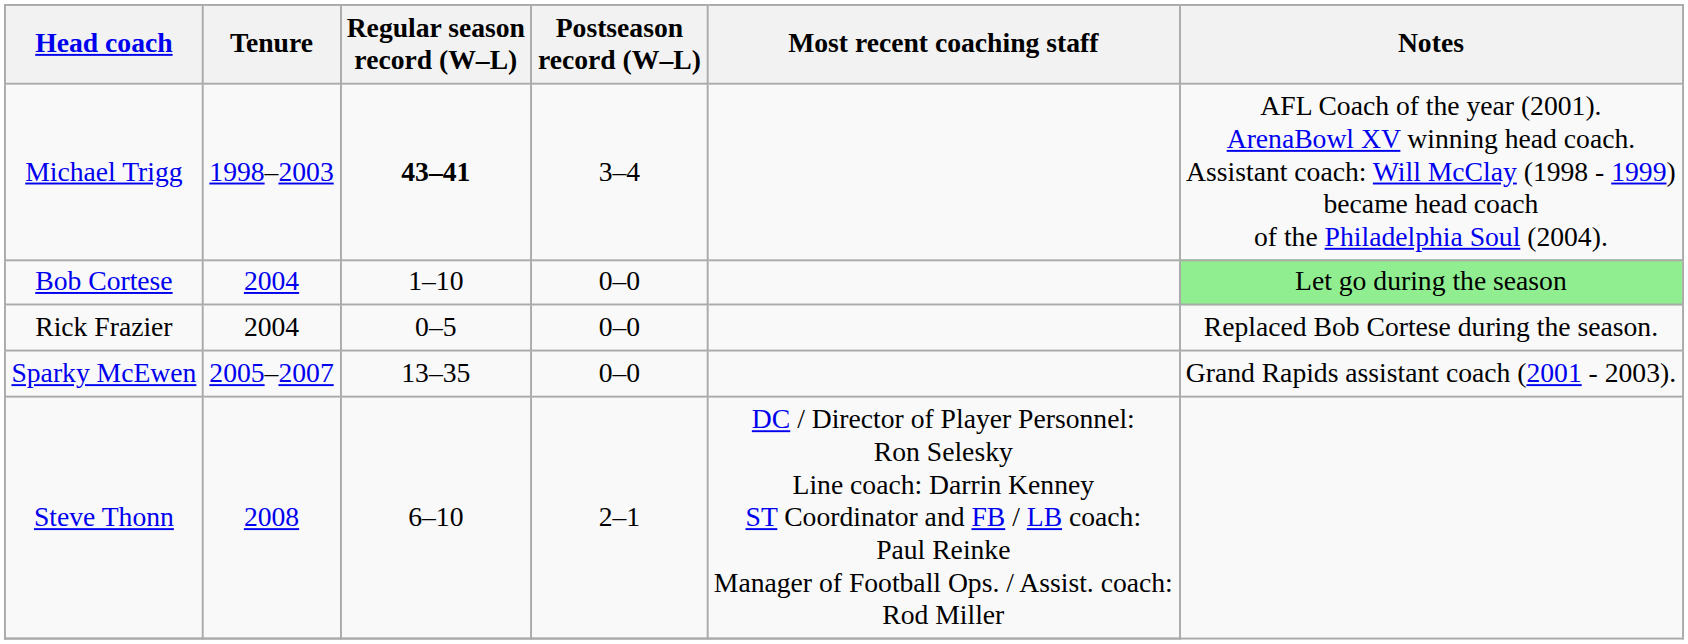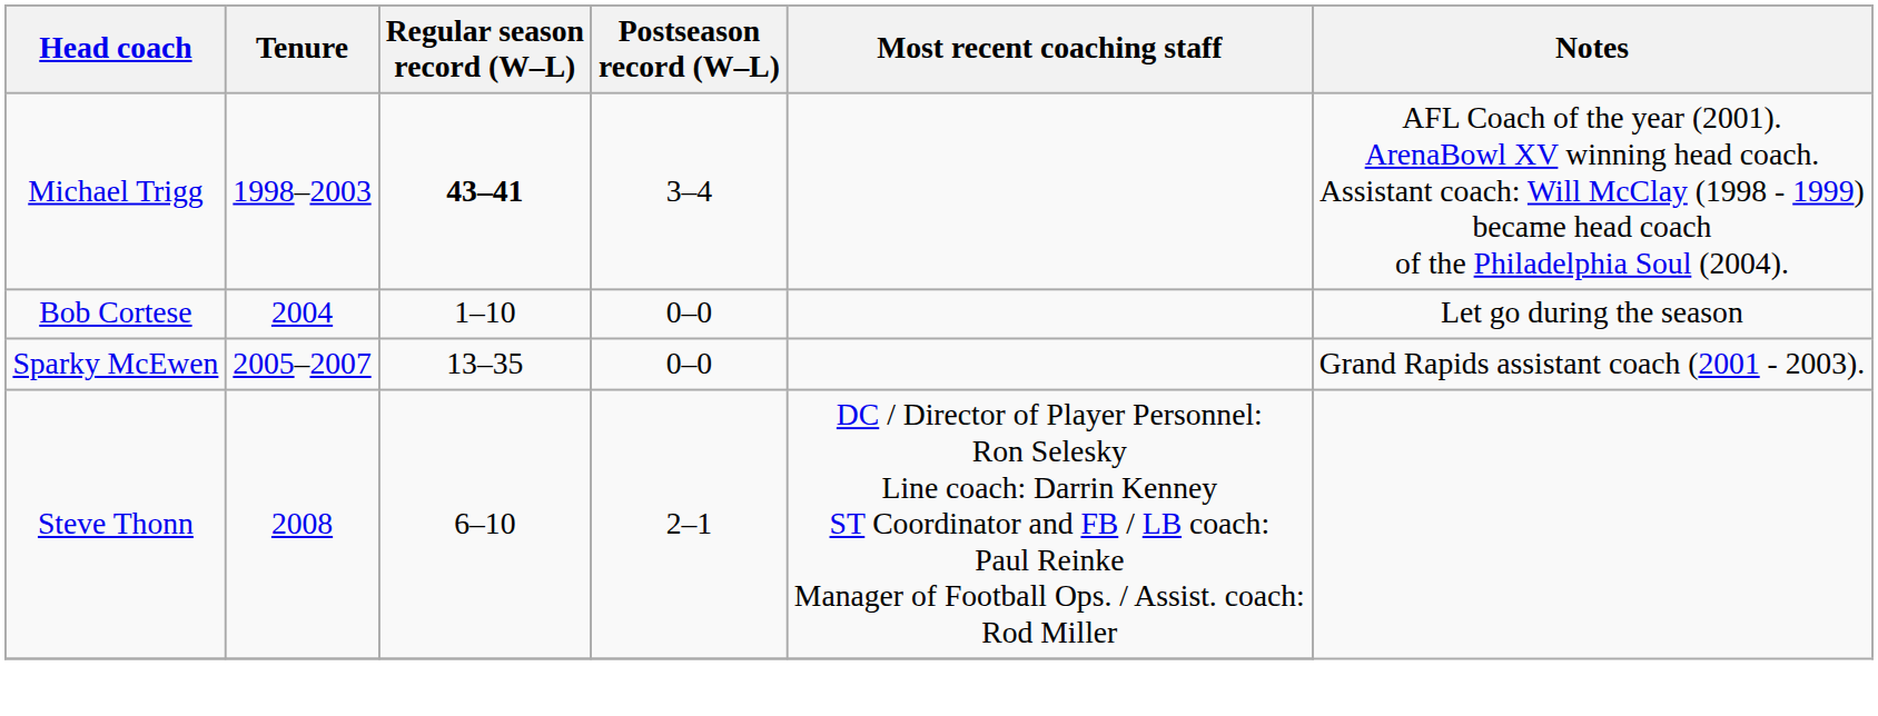 <table class="wikitable" style="text-align:center; font-size:90%;">
 <tr>
 <th><a href='#'>Head coach</a></th>
 <th>Tenure</th>
 <th>Regular season<br>record (W–L)</th>
 <th>Postseason<br>record (W–L)</th>
 <th>Most recent coaching staff</th>
 <th>Notes</th>
 </tr>
 <tr>
 <td><a href='#'>Michael Trigg</a></td>
 <td><a href='#'>1998</a>–<a href='#'>2003</a></td>
 <td><strong>43–41</strong></td>
 <td>3–4</td>
 <td></td>
 <td>AFL Coach of the year (2001).<br><a href='#'>ArenaBowl XV</a> winning head coach.<br>Assistant coach: <a href='#'>Will McClay</a> (1998 - <a href='#'>1999</a>)<br>became head coach<br>of the <a href='#'>Philadelphia Soul</a> (2004).</td>
 </tr>
 <tr>
 <td><a href='#'>Bob Cortese</a></td>
 <td><a href='#'>2004</a></td>
 <td>1–10</td>
 <td>0–0</td>
 <td></td>
-<td style="background: lightgreen;">Let go during the season</td>
-</tr>
-<tr>
-<td>Rick Frazier</td>
-<td>2004</td>
-<td>0–5</td>
-<td>0–0</td>
-<td></td>
-<td>Replaced Bob Cortese during the season.</td>
+<td>Let go during the season</td>
 </tr>
 <tr>
 <td><a href='#'>Sparky McEwen</a></td>
 <td><a href='#'>2005</a>–<a href='#'>2007</a></td>
 <td>13–35</td>
 <td>0–0</td>
 <td></td>
 <td>Grand Rapids assistant coach (<a href='#'>2001</a> - 2003).</td>
 </tr>
 <tr>
 <td><a href='#'>Steve Thonn</a></td>
 <td><a href='#'>2008</a></td>
 <td>6–10</td>
 <td>2–1</td>
 <td><a href='#'>DC</a> / Director of Player Personnel:<br>Ron Selesky<br>Line coach: Darrin Kenney<br><a href='#'>ST</a> Coordinator and <a href='#'>FB</a> / <a href='#'>LB</a> coach:<br>Paul Reinke<br>Manager of Football Ops. / Assist. coach:<br>Rod Miller</td>
 </tr>
 <tr>
 </tr>
 </table>
